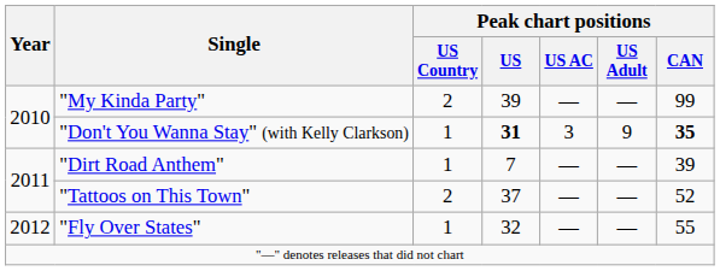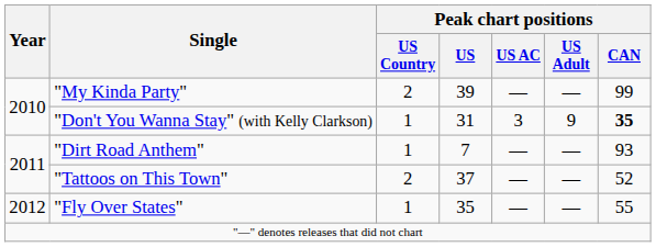 <table class="wikitable" style="text-align:center;">
 <tr>
 <th rowspan="2">Year</th>
 <th rowspan="2">Single</th>
 <th colspan="5">Peak chart positions</th>
 </tr>
 <tr style="font-size:smaller">
 <th style="width:40px;"><a href='#'>US Country</a></th>
 <th style="width:40px;"><a href='#'>US</a></th>
 <th style="width:40px;"><a href='#'>US AC</a></th>
 <th style="width:40px;"><a href='#'>US Adult</a></th>
 <th style="width:40px;"><a href='#'>CAN</a></th>
 </tr>
 <tr>
 <td rowspan="2">2010</td>
 <td style="text-align:left;">"<a href='#'>My Kinda Party</a>"</td>
 <td>2</td>
 <td>39</td>
 <td>—</td>
 <td>—</td>
 <td>99</td>
 </tr>
 <tr>
 <td style="text-align:left;">"<a href='#'>Don't You Wanna Stay</a>" <small>(with Kelly Clarkson)</small></td>
 <td>1</td>
-<td><strong>31</strong></td>
+<td>31</td>
 <td>3</td>
 <td>9</td>
 <td><strong>35</strong></td>
 </tr>
 <tr>
 <td rowspan="2">2011</td>
 <td style="text-align:left;">"<a href='#'>Dirt Road Anthem</a>"</td>
 <td>1</td>
 <td>7</td>
 <td>—</td>
 <td>—</td>
-<td>39</td>
+<td>93</td>
 </tr>
 <tr>
 <td style="text-align:left;">"<a href='#'>Tattoos on This Town</a>"</td>
 <td>2</td>
 <td>37</td>
 <td>—</td>
 <td>—</td>
 <td>52</td>
 </tr>
 <tr>
 <td>2012</td>
 <td style="text-align:left;">"<a href='#'>Fly Over States</a>"</td>
 <td>1</td>
-<td>32</td>
+<td>35</td>
 <td>—</td>
 <td>—</td>
 <td>55</td>
 </tr>
 <tr>
 <td colspan="10" style="font-size:8pt">"—" denotes releases that did not chart</td>
 </tr>
 </table>
